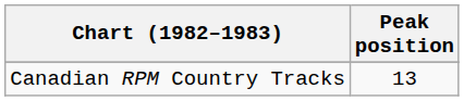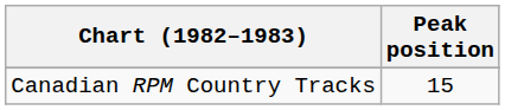 <table class="wikitable sortable">
 <tr>
 <th align="left">Chart (1982–1983)</th>
 <th align="center">Peak<br>position</th>
 </tr>
 <tr>
 </tr>
 <tr>
 <td align="left">Canadian <em>RPM</em> Country Tracks</td>
-<td align="center">13</td>
+<td align="center">15</td>
 </tr>
 </table>
